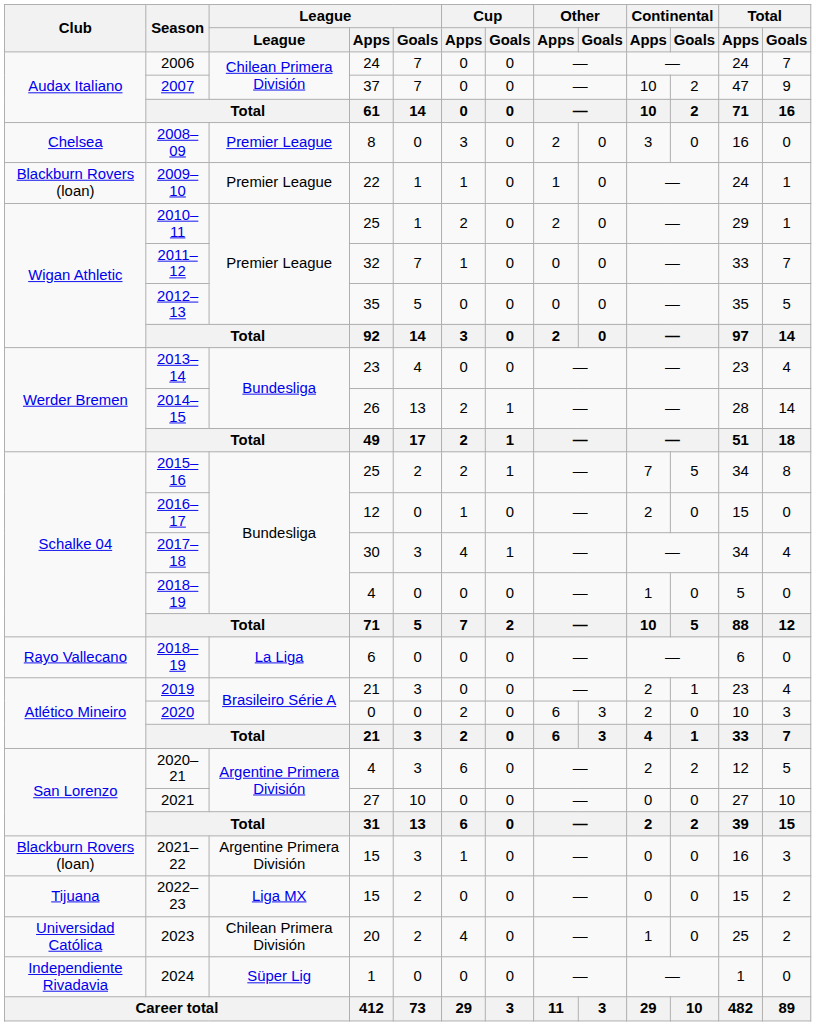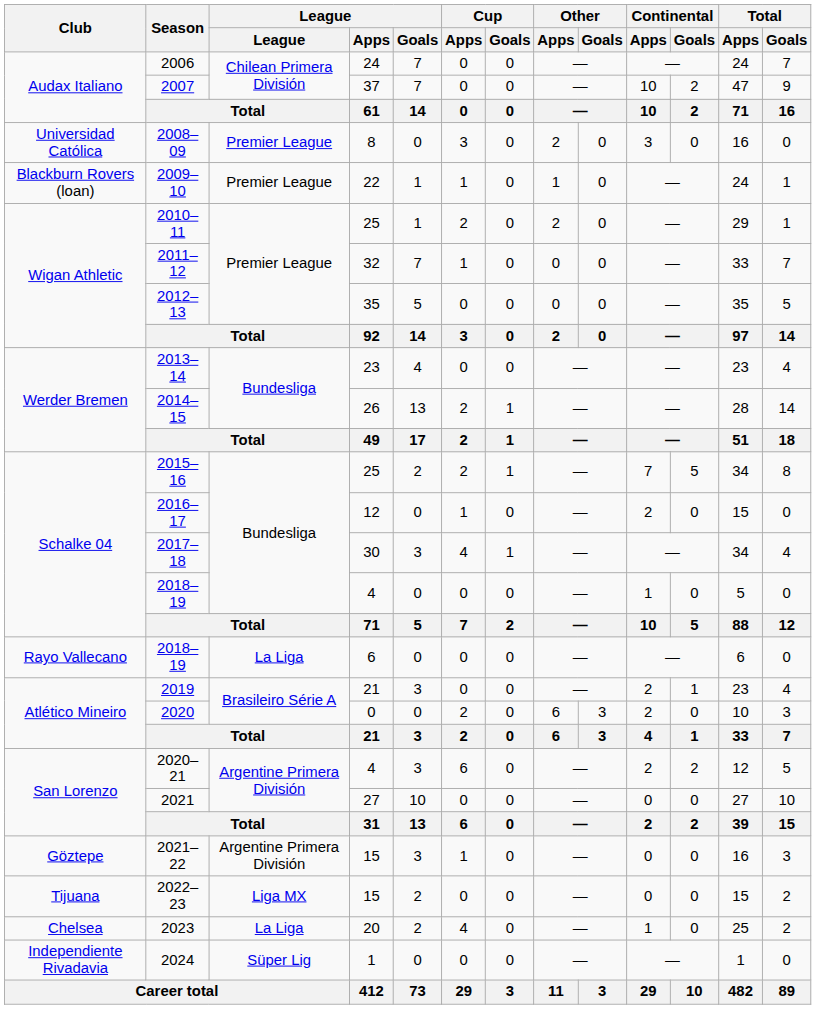 <table class="wikitable" style="text-align:center">
 <tr>
 <th rowspan="2">Club</th>
 <th rowspan="2">Season</th>
 <th colspan="3">League</th>
 <th colspan="2">Cup</th>
 <th colspan="2">Other</th>
 <th colspan="2">Continental</th>
 <th colspan="2">Total</th>
 </tr>
 <tr>
 <th>League</th>
 <th>Apps</th>
 <th>Goals</th>
 <th>Apps</th>
 <th>Goals</th>
 <th>Apps</th>
 <th>Goals</th>
 <th>Apps</th>
 <th>Goals</th>
 <th>Apps</th>
 <th>Goals</th>
 </tr>
 <tr>
 <td rowspan="3"><a href='#'>Audax Italiano</a></td>
 <td>2006</td>
 <td rowspan="2"><a href='#'>Chilean Primera División</a></td>
 <td>24</td>
 <td>7</td>
 <td>0</td>
 <td>0</td>
 <td colspan="2">—</td>
 <td colspan="2">—</td>
 <td>24</td>
 <td>7</td>
 </tr>
 <tr>
 <td><a href='#'>2007</a></td>
 <td>37</td>
 <td>7</td>
 <td>0</td>
 <td>0</td>
 <td colspan="2">—</td>
 <td>10</td>
 <td>2</td>
 <td>47</td>
 <td>9</td>
 </tr>
 <tr>
 <th colspan="2">Total</th>
 <th>61</th>
 <th>14</th>
 <th>0</th>
 <th>0</th>
 <th colspan="2">—</th>
 <th>10</th>
 <th>2</th>
 <th>71</th>
 <th>16</th>
 </tr>
 <tr>
-<td><a href='#'>Chelsea</a></td>
+<td><a href='#'>Universidad Católica</a></td>
 <td><a href='#'>2008–09</a></td>
 <td><a href='#'>Premier League</a></td>
 <td>8</td>
 <td>0</td>
 <td>3</td>
 <td>0</td>
 <td>2</td>
 <td>0</td>
 <td>3</td>
 <td>0</td>
 <td>16</td>
 <td>0</td>
 </tr>
 <tr>
 <td><a href='#'>Blackburn Rovers</a> (loan)</td>
 <td><a href='#'>2009–10</a></td>
 <td>Premier League</td>
 <td>22</td>
 <td>1</td>
 <td>1</td>
 <td>0</td>
 <td>1</td>
 <td>0</td>
 <td colspan="2">—</td>
 <td>24</td>
 <td>1</td>
 </tr>
 <tr>
 <td rowspan="4"><a href='#'>Wigan Athletic</a></td>
 <td><a href='#'>2010–11</a></td>
 <td rowspan="3">Premier League</td>
 <td>25</td>
 <td>1</td>
 <td>2</td>
 <td>0</td>
 <td>2</td>
 <td>0</td>
 <td colspan="2">—</td>
 <td>29</td>
 <td>1</td>
 </tr>
 <tr>
 <td><a href='#'>2011–12</a></td>
 <td>32</td>
 <td>7</td>
 <td>1</td>
 <td>0</td>
 <td>0</td>
 <td>0</td>
 <td colspan="2">—</td>
 <td>33</td>
 <td>7</td>
 </tr>
 <tr>
 <td><a href='#'>2012–13</a></td>
 <td>35</td>
 <td>5</td>
 <td>0</td>
 <td>0</td>
 <td>0</td>
 <td>0</td>
 <td colspan="2">—</td>
 <td>35</td>
 <td>5</td>
 </tr>
 <tr>
 <th colspan="2">Total</th>
 <th>92</th>
 <th>14</th>
 <th>3</th>
 <th>0</th>
 <th>2</th>
 <th>0</th>
 <th colspan="2">—</th>
 <th>97</th>
 <th>14</th>
 </tr>
 <tr>
 <td rowspan="3"><a href='#'>Werder Bremen</a></td>
 <td><a href='#'>2013–14</a></td>
 <td rowspan="2"><a href='#'>Bundesliga</a></td>
 <td>23</td>
 <td>4</td>
 <td>0</td>
 <td>0</td>
 <td colspan="2">—</td>
 <td colspan="2">—</td>
 <td>23</td>
 <td>4</td>
 </tr>
 <tr>
 <td><a href='#'>2014–15</a></td>
 <td>26</td>
 <td>13</td>
 <td>2</td>
 <td>1</td>
 <td colspan="2">—</td>
 <td colspan="2">—</td>
 <td>28</td>
 <td>14</td>
 </tr>
 <tr>
 <th colspan="2">Total</th>
 <th>49</th>
 <th>17</th>
 <th>2</th>
 <th>1</th>
 <th colspan="2">—</th>
 <th colspan="2">—</th>
 <th>51</th>
 <th>18</th>
 </tr>
 <tr>
 <td rowspan="5"><a href='#'>Schalke 04</a></td>
 <td><a href='#'>2015–16</a></td>
 <td rowspan="4">Bundesliga</td>
 <td>25</td>
 <td>2</td>
 <td>2</td>
 <td>1</td>
 <td colspan="2">—</td>
 <td>7</td>
 <td>5</td>
 <td>34</td>
 <td>8</td>
 </tr>
 <tr>
 <td><a href='#'>2016–17</a></td>
 <td>12</td>
 <td>0</td>
 <td>1</td>
 <td>0</td>
 <td colspan="2">—</td>
 <td>2</td>
 <td>0</td>
 <td>15</td>
 <td>0</td>
 </tr>
 <tr>
 <td><a href='#'>2017–18</a></td>
 <td>30</td>
 <td>3</td>
 <td>4</td>
 <td>1</td>
 <td colspan="2">—</td>
 <td colspan="2">—</td>
 <td>34</td>
 <td>4</td>
 </tr>
 <tr>
 <td><a href='#'>2018–19</a></td>
 <td>4</td>
 <td>0</td>
 <td>0</td>
 <td>0</td>
 <td colspan="2">—</td>
 <td>1</td>
 <td>0</td>
 <td>5</td>
 <td>0</td>
 </tr>
 <tr>
 <th colspan="2">Total</th>
 <th>71</th>
 <th>5</th>
 <th>7</th>
 <th>2</th>
 <th colspan="2">—</th>
 <th>10</th>
 <th>5</th>
 <th>88</th>
 <th>12</th>
 </tr>
 <tr>
 <td><a href='#'>Rayo Vallecano</a></td>
 <td><a href='#'>2018–19</a></td>
 <td><a href='#'>La Liga</a></td>
 <td>6</td>
 <td>0</td>
 <td>0</td>
 <td>0</td>
 <td colspan="2">—</td>
 <td colspan="2">—</td>
 <td>6</td>
 <td>0</td>
 </tr>
 <tr>
 <td rowspan="3"><a href='#'>Atlético Mineiro</a></td>
 <td><a href='#'>2019</a></td>
 <td rowspan="2"><a href='#'>Brasileiro Série A</a></td>
 <td>21</td>
 <td>3</td>
 <td>0</td>
 <td>0</td>
 <td colspan="2">—</td>
 <td>2</td>
 <td>1</td>
 <td>23</td>
 <td>4</td>
 </tr>
 <tr>
 <td><a href='#'>2020</a></td>
 <td>0</td>
 <td>0</td>
 <td>2</td>
 <td>0</td>
 <td>6</td>
 <td>3</td>
 <td>2</td>
 <td>0</td>
 <td>10</td>
 <td>3</td>
 </tr>
 <tr>
 <th colspan="2">Total</th>
 <th>21</th>
 <th>3</th>
 <th>2</th>
 <th>0</th>
 <th>6</th>
 <th>3</th>
 <th>4</th>
 <th>1</th>
 <th>33</th>
 <th>7</th>
 </tr>
 <tr>
 <td rowspan="3"><a href='#'>San Lorenzo</a></td>
 <td>2020–21</td>
 <td rowspan="2"><a href='#'>Argentine Primera División</a></td>
 <td>4</td>
 <td>3</td>
 <td>6</td>
 <td>0</td>
 <td colspan="2">—</td>
 <td>2</td>
 <td>2</td>
 <td>12</td>
 <td>5</td>
 </tr>
 <tr>
 <td>2021</td>
 <td>27</td>
 <td>10</td>
 <td>0</td>
 <td>0</td>
 <td colspan="2">—</td>
 <td>0</td>
 <td>0</td>
 <td>27</td>
 <td>10</td>
 </tr>
 <tr>
 <th colspan="2">Total</th>
 <th>31</th>
 <th>13</th>
 <th>6</th>
 <th>0</th>
 <th colspan="2">—</th>
 <th>2</th>
 <th>2</th>
 <th>39</th>
 <th>15</th>
 </tr>
 <tr>
-<td><a href='#'>Blackburn Rovers</a> (loan)</td>
+<td><a href='#'>Göztepe</a></td>
 <td>2021–22</td>
 <td>Argentine Primera División</td>
 <td>15</td>
 <td>3</td>
 <td>1</td>
 <td>0</td>
 <td colspan="2">—</td>
 <td>0</td>
 <td>0</td>
 <td>16</td>
 <td>3</td>
 </tr>
 <tr>
 <td><a href='#'>Tijuana</a></td>
 <td>2022–23</td>
 <td><a href='#'>Liga MX</a></td>
 <td>15</td>
 <td>2</td>
 <td>0</td>
 <td>0</td>
 <td colspan="2">—</td>
 <td>0</td>
 <td>0</td>
 <td>15</td>
 <td>2</td>
 </tr>
 <tr>
-<td><a href='#'>Universidad Católica</a></td>
+<td><a href='#'>Chelsea</a></td>
 <td>2023</td>
-<td>Chilean Primera División</td>
+<td><a href='#'>La Liga</a></td>
 <td>20</td>
 <td>2</td>
 <td>4</td>
 <td>0</td>
 <td colspan="2">—</td>
 <td>1</td>
 <td>0</td>
 <td>25</td>
 <td>2</td>
 </tr>
 <tr>
 <td><a href='#'>Independiente Rivadavia</a></td>
 <td>2024</td>
 <td><a href='#'>Süper Lig</a></td>
 <td>1</td>
 <td>0</td>
 <td>0</td>
 <td>0</td>
 <td colspan="2">—</td>
 <td colspan="2">—</td>
 <td>1</td>
 <td>0</td>
 </tr>
 <tr>
 <th colspan="3">Career total</th>
 <th>412</th>
 <th>73</th>
 <th>29</th>
 <th>3</th>
 <th>11</th>
 <th>3</th>
 <th>29</th>
 <th>10</th>
 <th>482</th>
 <th>89</th>
 </tr>
 </table>
